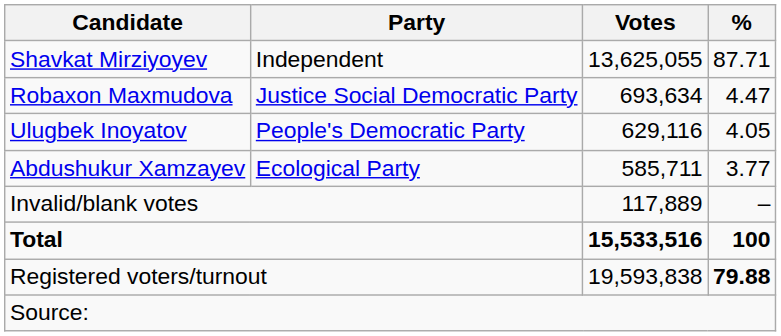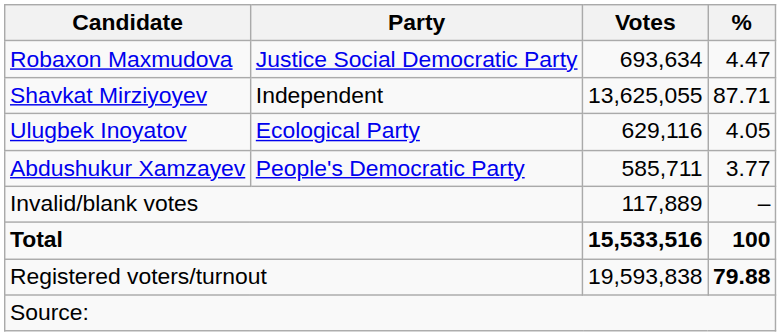 <table class=wikitable style=text-align:right>
 <tr>
 <th>Candidate</th>
 <th>Party</th>
 <th>Votes</th>
 <th>%</th>
 </tr>
 <tr>
+<td align=left><a href='#'>Robaxon Maxmudova</a></td>
+<td align="left"><a href='#'>Justice Social Democratic Party</a></td>
+<td>693,634</td>
+<td>4.47</td>
+</tr>
+<tr>
 <td align=left><a href='#'>Shavkat Mirziyoyev</a></td>
 <td align=left>Independent</td>
 <td>13,625,055</td>
 <td>87.71</td>
 </tr>
 <tr>
-<td align=left><a href='#'>Robaxon Maxmudova</a></td>
-<td align="left"><a href='#'>Justice Social Democratic Party</a></td>
-<td>693,634</td>
-<td>4.47</td>
-</tr>
-<tr>
 <td align=left><a href='#'>Ulugbek Inoyatov</a></td>
-<td align=left><a href='#'>People's Democratic Party</a></td>
+<td align=left><a href='#'>Ecological Party</a></td>
 <td>629,116</td>
 <td>4.05</td>
 </tr>
 <tr>
 <td align=left><a href='#'>Abdushukur Xamzayev</a></td>
-<td align=left><a href='#'>Ecological Party</a></td>
+<td align=left><a href='#'>People's Democratic Party</a></td>
 <td>585,711</td>
 <td>3.77</td>
 </tr>
 <tr>
 <td align=left colspan=2>Invalid/blank votes</td>
 <td>117,889</td>
 <td>–</td>
 </tr>
 <tr>
 <td align=left colspan=2><strong>Total</strong></td>
 <td><strong>15,533,516</strong></td>
 <td><strong>100</strong></td>
 </tr>
 <tr>
 <td align=left colspan=2>Registered voters/turnout</td>
 <td>19,593,838</td>
 <td><strong>79.88</strong></td>
 </tr>
 <tr>
 <td align=left colspan=4>Source: </td>
 </tr>
 </table>
